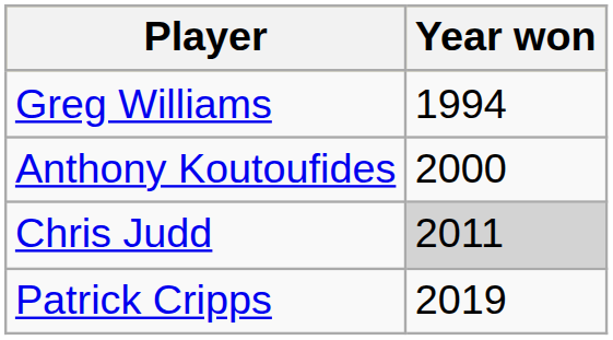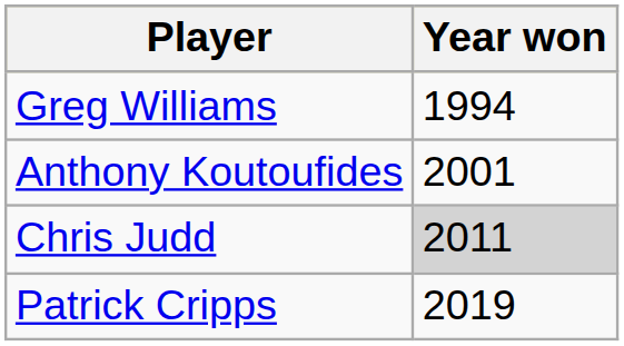 <table class="wikitable">
 <tr style="background:#bdb76b;">
 <th>Player</th>
 <th>Year won</th>
 </tr>
 <tr>
 <td><a href='#'>Greg Williams</a></td>
 <td>1994</td>
 </tr>
 <tr>
 <td><a href='#'>Anthony Koutoufides</a></td>
-<td>2000</td>
+<td>2001</td>
 </tr>
 <tr>
 <td><a href='#'>Chris Judd</a></td>
 <td style="background: lightgrey;">2011</td>
 </tr>
 <tr>
 <td><a href='#'>Patrick Cripps</a></td>
 <td>2019</td>
 </tr>
 </table>
